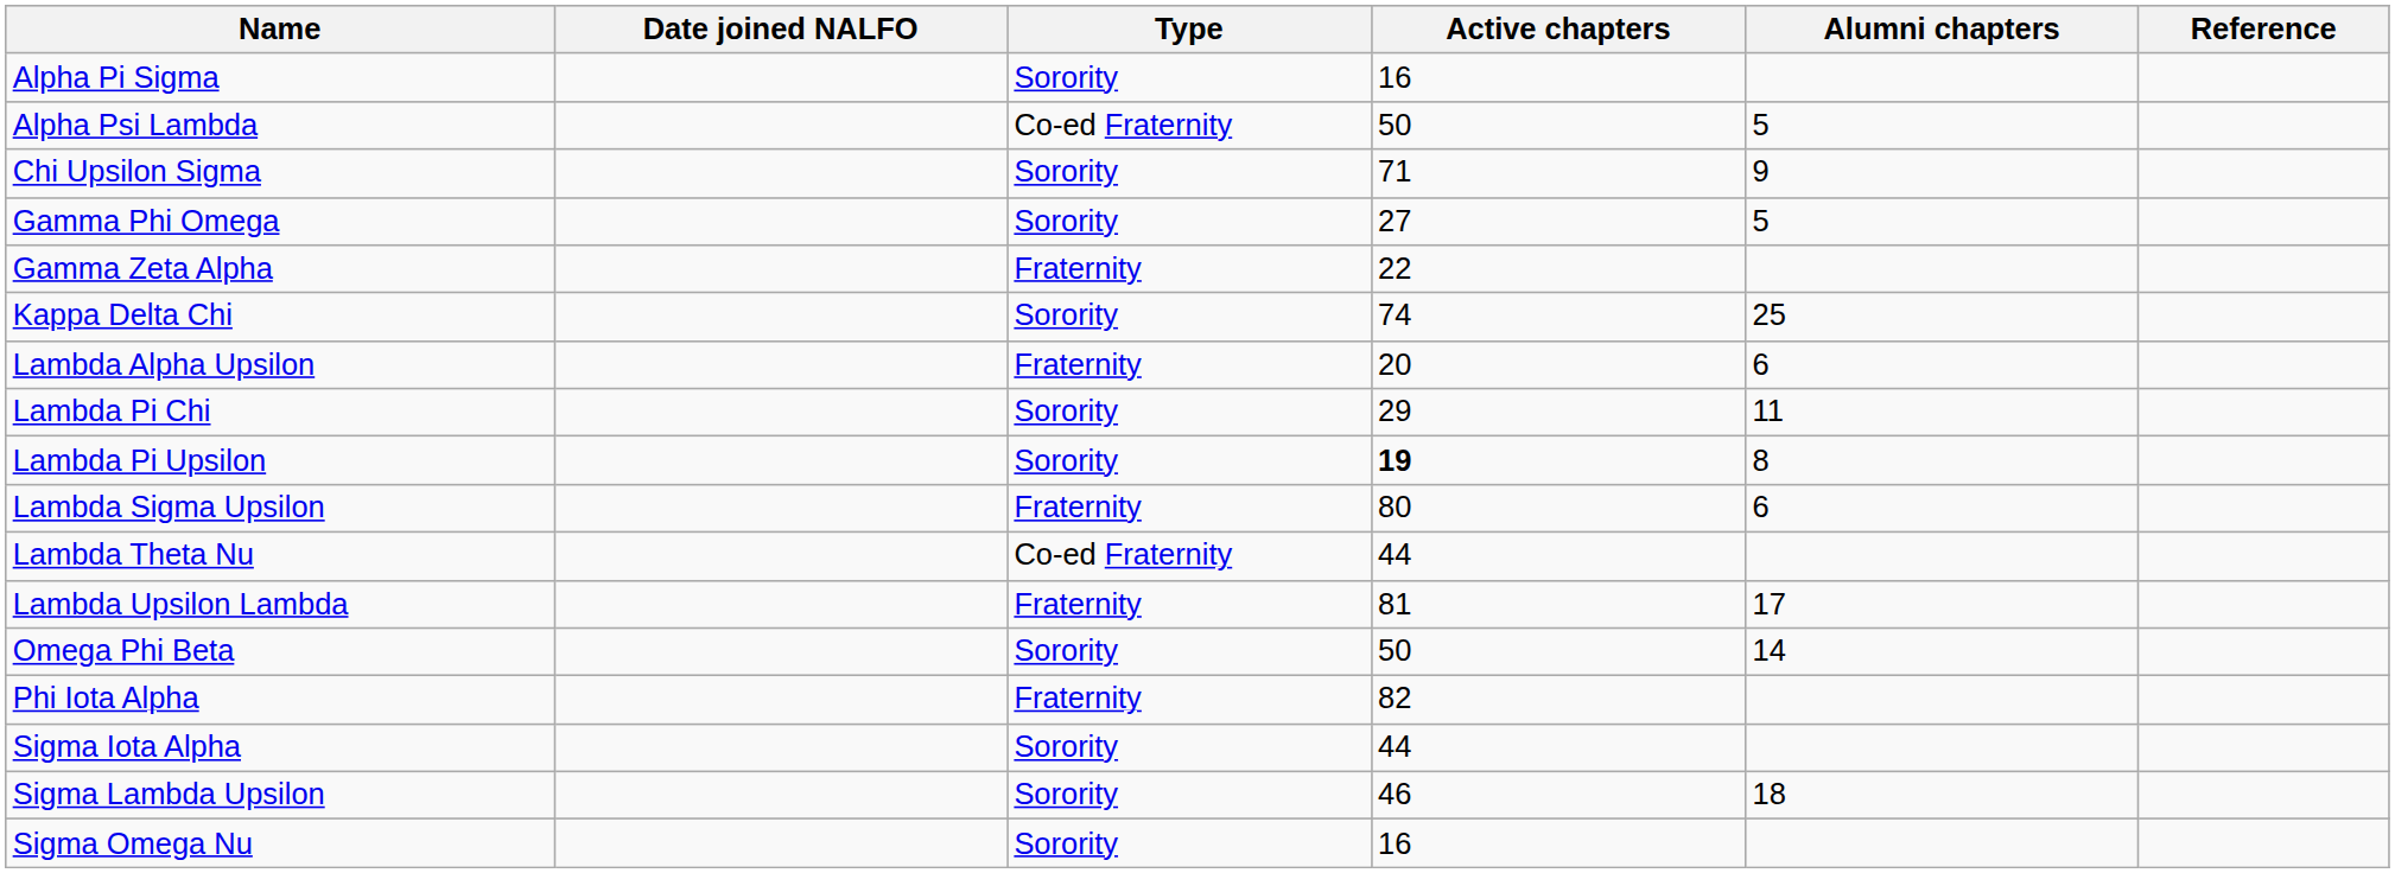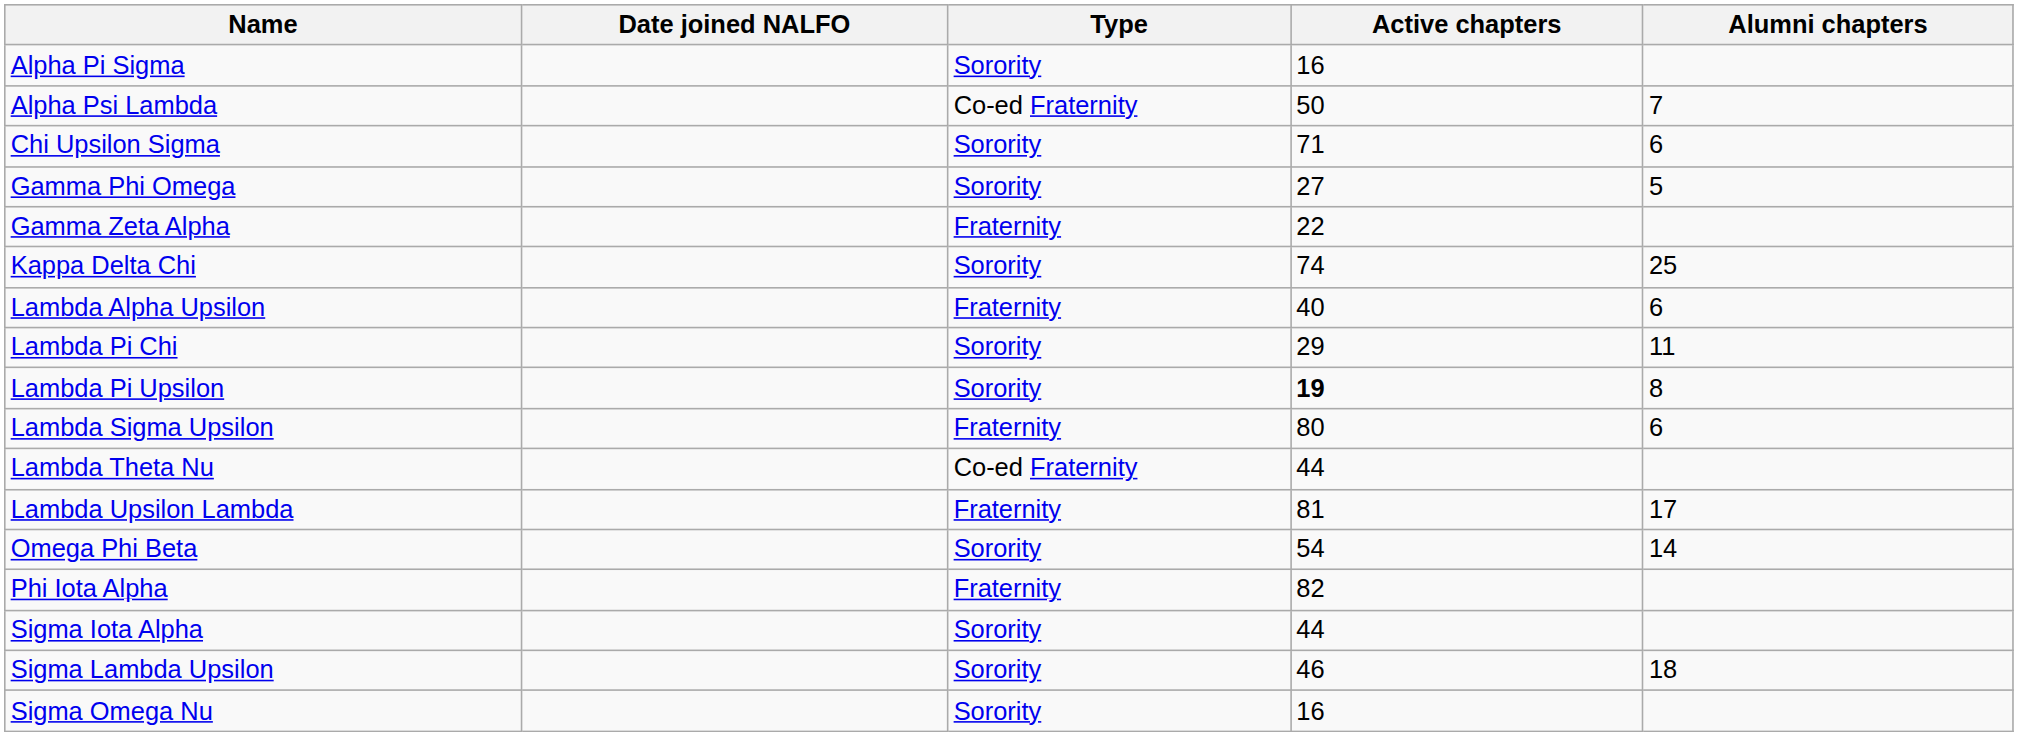 <table class="wikitable sortable" style="width:100%;">
 <tr>
 <th>Name</th>
 <th>Date joined NALFO</th>
 <th>Type</th>
 <th>Active chapters</th>
 <th>Alumni chapters</th>
-<th>Reference</th>
 </tr>
 <tr>
 <td><a href='#'>Alpha Pi Sigma</a></td>
 <td></td>
 <td><a href='#'>Sorority</a></td>
 <td>16</td>
 <td></td>
-<td></td>
 </tr>
 <tr>
 <td><a href='#'>Alpha Psi Lambda</a></td>
 <td></td>
 <td>Co-ed <a href='#'>Fraternity</a></td>
 <td>50</td>
-<td>5</td>
-<td></td>
+<td>7</td>
 </tr>
 <tr>
 <td><a href='#'>Chi Upsilon Sigma</a></td>
 <td></td>
 <td><a href='#'>Sorority</a></td>
 <td>71</td>
-<td>9</td>
-<td></td>
+<td>6</td>
 </tr>
 <tr>
 <td><a href='#'>Gamma Phi Omega</a></td>
 <td></td>
 <td><a href='#'>Sorority</a></td>
 <td>27</td>
 <td>5</td>
-<td></td>
 </tr>
 <tr>
 <td><a href='#'>Gamma Zeta Alpha</a></td>
 <td></td>
 <td><a href='#'>Fraternity</a></td>
 <td>22</td>
-<td></td>
 <td></td>
 </tr>
 <tr>
 <td><a href='#'>Kappa Delta Chi</a></td>
 <td></td>
 <td><a href='#'>Sorority</a></td>
 <td>74</td>
 <td>25</td>
-<td></td>
 </tr>
 <tr>
 <td><a href='#'>Lambda Alpha Upsilon</a></td>
 <td></td>
 <td><a href='#'>Fraternity</a></td>
-<td>20</td>
+<td>40</td>
 <td>6</td>
-<td></td>
 </tr>
 <tr>
 <td><a href='#'>Lambda Pi Chi</a></td>
 <td></td>
 <td><a href='#'>Sorority</a></td>
 <td>29</td>
 <td>11</td>
-<td></td>
 </tr>
 <tr>
 <td><a href='#'>Lambda Pi Upsilon</a></td>
 <td></td>
 <td><a href='#'>Sorority</a></td>
 <td><strong>19</strong></td>
 <td>8</td>
-<td></td>
 </tr>
 <tr>
 <td><a href='#'>Lambda Sigma Upsilon</a></td>
 <td></td>
 <td><a href='#'>Fraternity</a></td>
 <td>80</td>
 <td>6</td>
-<td></td>
 </tr>
 <tr>
 <td><a href='#'>Lambda Theta Nu</a></td>
 <td></td>
 <td>Co-ed <a href='#'>Fraternity</a></td>
 <td>44</td>
-<td></td>
 <td></td>
 </tr>
 <tr>
 <td><a href='#'>Lambda Upsilon Lambda</a></td>
 <td></td>
 <td><a href='#'>Fraternity</a></td>
 <td>81</td>
 <td>17</td>
-<td></td>
 </tr>
 <tr>
 <td><a href='#'>Omega Phi Beta</a></td>
 <td></td>
 <td><a href='#'>Sorority</a></td>
-<td>50</td>
+<td>54</td>
 <td>14</td>
-<td></td>
 </tr>
 <tr>
 <td><a href='#'>Phi Iota Alpha</a></td>
 <td></td>
 <td><a href='#'>Fraternity</a></td>
 <td>82</td>
-<td></td>
 <td></td>
 </tr>
 <tr>
 <td><a href='#'>Sigma Iota Alpha</a></td>
 <td></td>
 <td><a href='#'>Sorority</a></td>
 <td>44</td>
 <td></td>
-<td></td>
 </tr>
 <tr>
 <td><a href='#'>Sigma Lambda Upsilon</a></td>
 <td></td>
 <td><a href='#'>Sorority</a></td>
 <td>46</td>
 <td>18</td>
-<td></td>
 </tr>
 <tr>
 <td><a href='#'>Sigma Omega Nu</a></td>
 <td></td>
 <td><a href='#'>Sorority</a></td>
 <td>16</td>
 <td></td>
-<td></td>
 </tr>
 </table>
